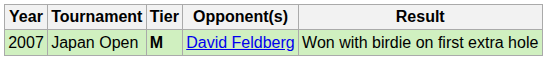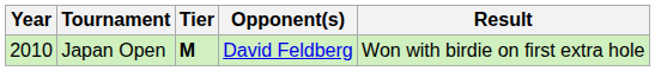 <table class ="wikitable">
 <tr>
 <th>Year</th>
 <th>Tournament</th>
 <th>Tier</th>
 <th>Opponent(s)</th>
 <th>Result</th>
 </tr>
 <tr>
 </tr>
 <tr style="background:#d0f0c0;">
-<td>2007</td>
+<td>2010</td>
 <td>Japan Open</td>
 <td><strong>M</strong></td>
 <td><a href='#'>David Feldberg</a></td>
 <td>Won with birdie on first extra hole </td>
 </tr>
 </table>
